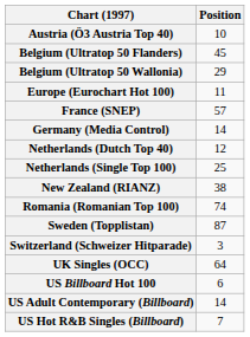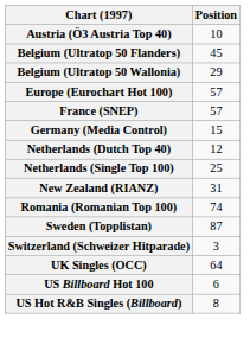 <table class="wikitable plainrowheaders sortable" style="text-align:center">
 <tr>
 <th scope="col">Chart (1997)</th>
 <th scope="col">Position</th>
 </tr>
 <tr>
 <th scope="row">Austria (Ö3 Austria Top 40)</th>
 <td>10</td>
 </tr>
 <tr>
 <th scope="row">Belgium (Ultratop 50 Flanders)</th>
 <td>45</td>
 </tr>
 <tr>
 <th scope="row">Belgium (Ultratop 50 Wallonia)</th>
 <td>29</td>
 </tr>
 <tr>
 <th scope="row">Europe (Eurochart Hot 100)</th>
-<td>11</td>
+<td>57</td>
 </tr>
 <tr>
 <th scope="row">France (SNEP)</th>
 <td>57</td>
 </tr>
 <tr>
 <th scope="row">Germany (Media Control)</th>
-<td>14</td>
+<td>15</td>
 </tr>
 <tr>
 <th scope="row">Netherlands (Dutch Top 40)</th>
 <td>12</td>
 </tr>
 <tr>
 <th scope="row">Netherlands (Single Top 100)</th>
 <td>25</td>
 </tr>
 <tr>
 <th scope="row">New Zealand (RIANZ)</th>
-<td>38</td>
+<td>31</td>
 </tr>
 <tr>
 <th scope="row">Romania (Romanian Top 100)</th>
 <td>74</td>
 </tr>
 <tr>
 <th scope="row">Sweden (Topplistan)</th>
 <td>87</td>
 </tr>
 <tr>
 <th scope="row">Switzerland (Schweizer Hitparade)</th>
 <td>3</td>
 </tr>
 <tr>
 <th scope="row">UK Singles (OCC)</th>
 <td>64</td>
 </tr>
 <tr>
 <th scope="row">US <em>Billboard</em> Hot 100</th>
 <td>6</td>
 </tr>
 <tr>
-<th scope="row">US Adult Contemporary (<em>Billboard</em>)</th>
-<td>14</td>
-</tr>
-<tr>
 <th scope="row">US Hot R&B Singles (<em>Billboard</em>)</th>
-<td>7</td>
+<td>8</td>
 </tr>
 </table>
